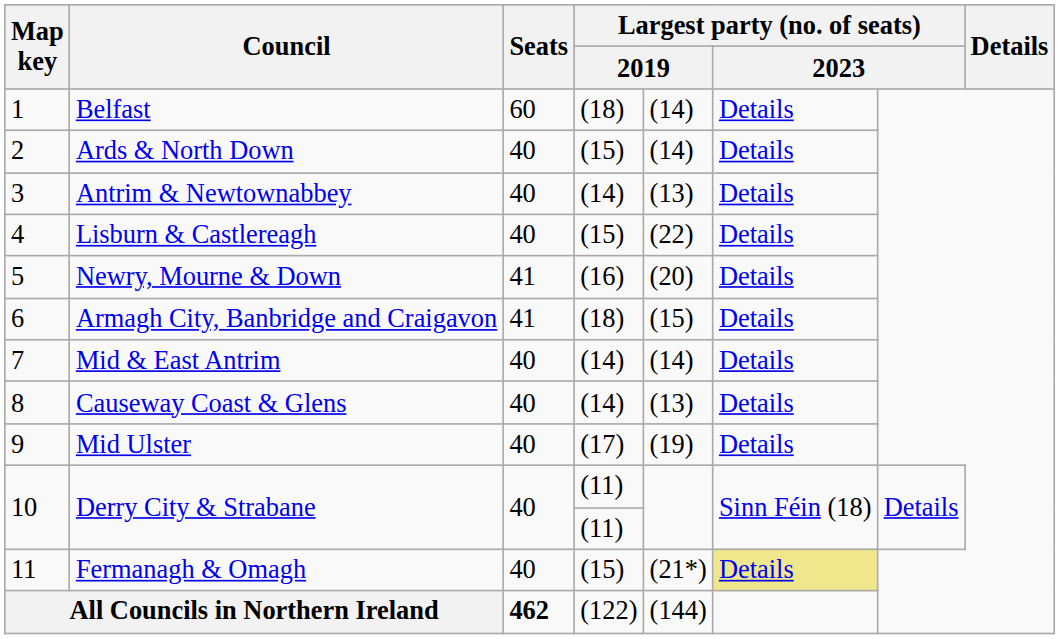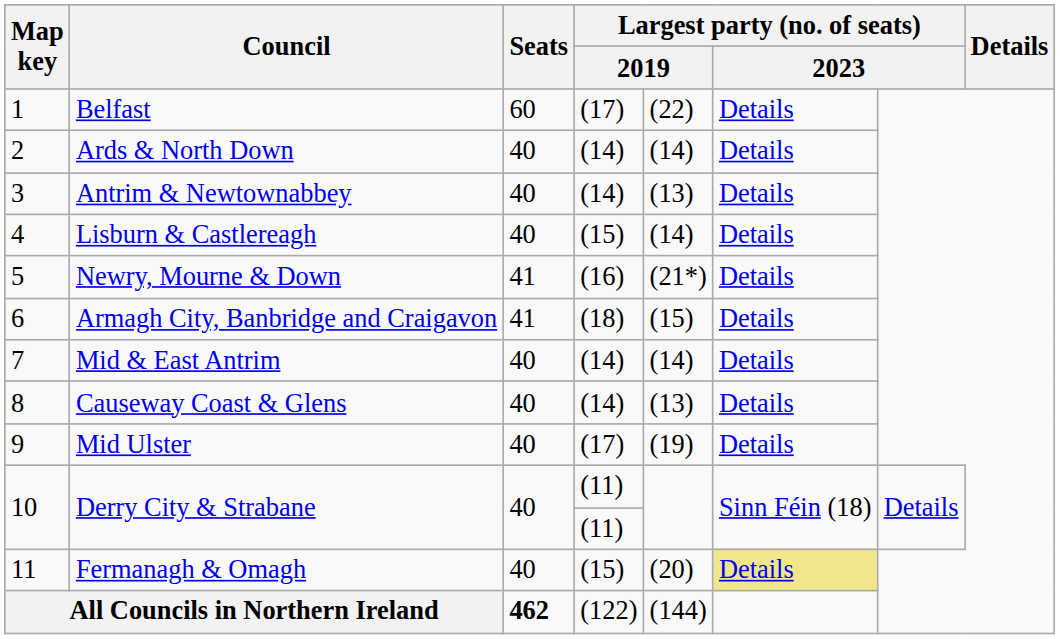 <table class="wikitable sortable">
 <tr>
 <th rowspan = "2">Map<br> key</th>
 <th rowspan="2">Council</th>
 <th rowspan="2">Seats</th>
 <th colspan="4">Largest party (no. of seats)</th>
 <th rowspan=2>Details</th>
 </tr>
 <tr>
 <th colspan=2>2019</th>
 <th colspan=2>2023</th>
 </tr>
 <tr>
 <td>1</td>
 <td><a href='#'>Belfast</a></td>
 <td>60</td>
-<td> (18)</td>
-<td> (14)</td>
+<td> (17)</td>
+<td> (22)</td>
 <td><a href='#'>Details</a></td>
 </tr>
 <tr>
 <td>2</td>
 <td><a href='#'>Ards & North Down</a></td>
 <td>40</td>
-<td> (15)</td>
+<td> (14)</td>
 <td> (14)</td>
 <td><a href='#'>Details</a></td>
 </tr>
 <tr>
 <td>3</td>
 <td><a href='#'>Antrim & Newtownabbey</a></td>
 <td>40</td>
 <td> (14)</td>
 <td> (13)</td>
 <td><a href='#'>Details</a></td>
 </tr>
 <tr>
 <td>4</td>
 <td><a href='#'>Lisburn & Castlereagh</a></td>
 <td>40</td>
 <td> (15)</td>
-<td> (22)</td>
+<td> (14)</td>
 <td><a href='#'>Details</a></td>
 </tr>
 <tr>
 <td>5</td>
 <td><a href='#'>Newry, Mourne & Down</a></td>
 <td>41</td>
 <td> (16)</td>
-<td> (20)</td>
+<td> (21*)</td>
 <td><a href='#'>Details</a></td>
 </tr>
 <tr>
 <td>6</td>
 <td><a href='#'>Armagh City, Banbridge and Craigavon</a></td>
 <td>41</td>
 <td> (18)</td>
 <td> (15)</td>
 <td><a href='#'>Details</a></td>
 </tr>
 <tr>
 <td>7</td>
 <td><a href='#'>Mid & East Antrim</a></td>
 <td>40</td>
 <td> (14)</td>
 <td> (14)</td>
 <td><a href='#'>Details</a></td>
 </tr>
 <tr>
 <td>8</td>
 <td><a href='#'>Causeway Coast & Glens</a></td>
 <td>40</td>
 <td> (14)</td>
 <td> (13)</td>
 <td><a href='#'>Details</a></td>
 </tr>
 <tr>
 <td>9</td>
 <td><a href='#'>Mid Ulster</a></td>
 <td>40</td>
 <td> (17)</td>
 <td> (19)</td>
 <td><a href='#'>Details</a></td>
 </tr>
 <tr>
 <td rowspan="2">10</td>
 <td rowspan=2><a href='#'>Derry City & Strabane</a></td>
 <td rowspan=2>40</td>
 <td> (11)</td>
 <td rowspan=2 bgcolor= ></td>
 <td rowspan=2><a href='#'>Sinn Féin</a> (18)</td>
 <td rowspan=2><a href='#'>Details</a></td>
 </tr>
 <tr>
 <td> (11)</td>
 </tr>
 <tr>
 <td>11</td>
 <td><a href='#'>Fermanagh & Omagh</a></td>
 <td>40</td>
 <td> (15)</td>
-<td> (21*)</td>
+<td> (20)</td>
 <td style="background: khaki;"><a href='#'>Details</a></td>
 </tr>
 <tr>
 <th colspan="2">All Councils in Northern Ireland</th>
 <td><strong>462</strong></td>
 <td> (122)</td>
 <td> (144)</td>
 <td></td>
 </tr>
 </table>
